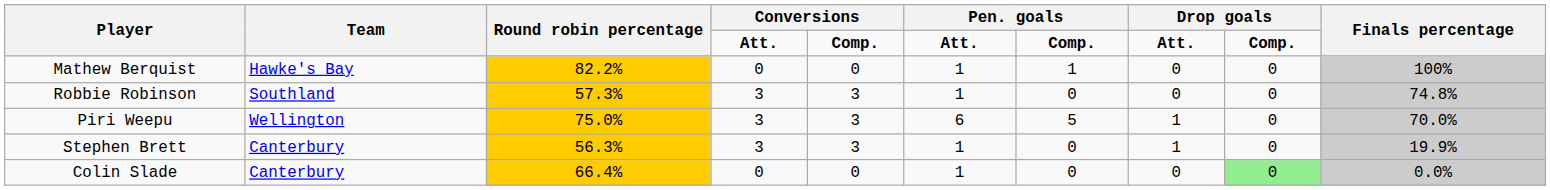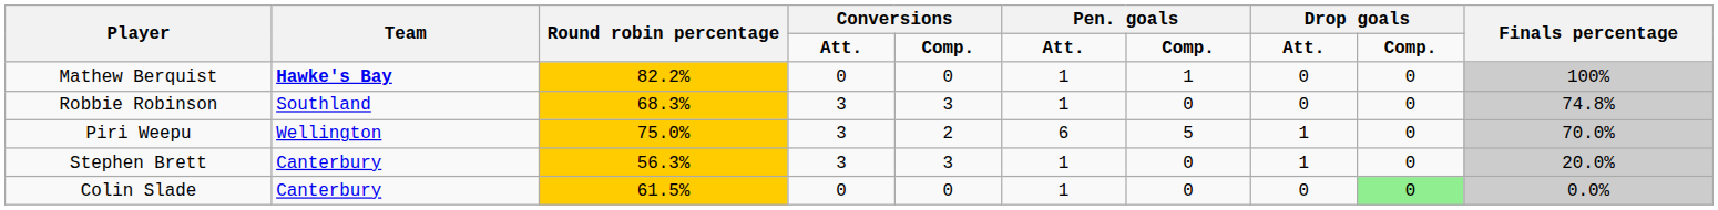 <table class="wikitable" style="text-align:center" width=100%>
 <tr>
 <th width=15% rowspan=2>Player</th>
 <th width=15% rowspan=2>Team</th>
 <th width=14% rowspan=2>Round robin percentage</th>
 <th colspan=2>Conversions</th>
 <th colspan=2>Pen. goals</th>
 <th colspan=2>Drop goals</th>
 <th width=14% rowspan=2>Finals percentage</th>
 </tr>
 <tr>
 <td width=6%><strong>Att.</strong></td>
 <td width=6%><strong>Comp.</strong></td>
 <td width=7%><strong>Att.</strong></td>
 <td width=7%><strong>Comp.</strong></td>
 <td width=6%><strong>Att.</strong></td>
 <td width=6%><strong>Comp.</strong></td>
 </tr>
 <tr>
 <td>Mathew Berquist</td>
-<td align=left><a href='#'>Hawke's Bay</a></td>
+<td align=left><strong><a href='#'>Hawke's Bay</a></strong></td>
 <td bgcolor=#ffcc00>82.2%</td>
 <td>0</td>
 <td>0</td>
 <td>1</td>
 <td>1</td>
 <td>0</td>
 <td>0</td>
 <td bgcolor=#cccccc>100%</td>
 </tr>
 <tr>
 <td>Robbie Robinson</td>
 <td align=left><a href='#'>Southland</a></td>
-<td bgcolor=#ffcc00>57.3%</td>
+<td bgcolor=#ffcc00>68.3%</td>
 <td>3</td>
 <td>3</td>
 <td>1</td>
 <td>0</td>
 <td>0</td>
 <td>0</td>
 <td bgcolor=#cccccc>74.8%</td>
 </tr>
 <tr>
 <td>Piri Weepu</td>
 <td align=left><a href='#'>Wellington</a></td>
 <td bgcolor=#ffcc00>75.0%</td>
 <td>3</td>
-<td>3</td>
+<td>2</td>
 <td>6</td>
 <td>5</td>
 <td>1</td>
 <td>0</td>
 <td bgcolor=#cccccc>70.0%</td>
 </tr>
 <tr>
 <td>Stephen Brett</td>
 <td align=left><a href='#'>Canterbury</a></td>
 <td bgcolor=#ffcc00>56.3%</td>
 <td>3</td>
 <td>3</td>
 <td>1</td>
 <td>0</td>
 <td>1</td>
 <td>0</td>
-<td bgcolor=#cccccc>19.9%</td>
+<td bgcolor=#cccccc>20.0%</td>
 </tr>
 <tr>
 <td>Colin Slade</td>
 <td align=left><a href='#'>Canterbury</a></td>
-<td bgcolor=#ffcc00>66.4%</td>
+<td bgcolor=#ffcc00>61.5%</td>
 <td>0</td>
 <td>0</td>
 <td>1</td>
 <td>0</td>
 <td>0</td>
 <td style="background: lightgreen;">0</td>
 <td bgcolor=#cccccc>0.0%</td>
 </tr>
 </table>
